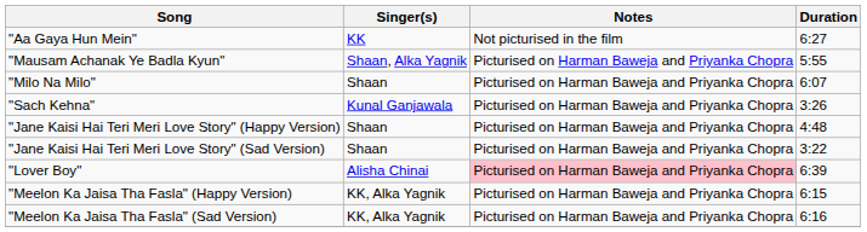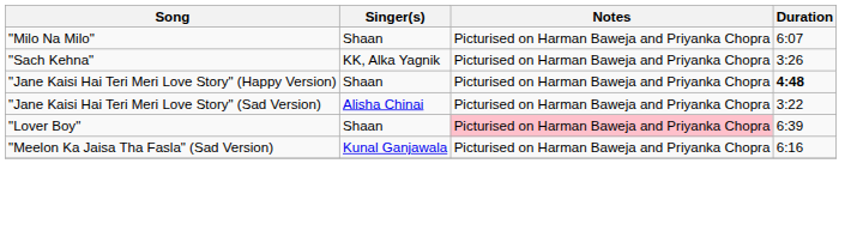 <table class="wikitable" style="font-size:95%;">
 <tr>
 <th>Song</th>
 <th>Singer(s)</th>
 <th>Notes</th>
 <th>Duration</th>
-</tr>
-<tr>
-<td>"Aa Gaya Hun Mein"</td>
-<td><a href='#'>KK</a></td>
-<td>Not picturised in the film</td>
-<td>6:27</td>
-</tr>
-<tr>
-<td>"Mausam Achanak Ye Badla Kyun"</td>
-<td><a href='#'>Shaan</a>, <a href='#'>Alka Yagnik</a></td>
-<td>Picturised on <a href='#'>Harman Baweja</a> and <a href='#'>Priyanka Chopra</a></td>
-<td>5:55</td>
 </tr>
 <tr>
 <td>"Milo Na Milo"</td>
 <td>Shaan</td>
 <td>Picturised on Harman Baweja and Priyanka Chopra</td>
 <td>6:07</td>
 </tr>
 <tr>
 <td>"Sach Kehna"</td>
-<td><a href='#'>Kunal Ganjawala</a></td>
+<td>KK, Alka Yagnik</td>
 <td>Picturised on Harman Baweja and Priyanka Chopra</td>
 <td>3:26</td>
 </tr>
 <tr>
 <td>"Jane Kaisi Hai Teri Meri Love Story" (Happy Version)</td>
 <td>Shaan</td>
 <td>Picturised on Harman Baweja and Priyanka Chopra</td>
-<td>4:48</td>
+<td><strong>4:48</strong></td>
 </tr>
 <tr>
 <td>"Jane Kaisi Hai Teri Meri Love Story" (Sad Version)</td>
-<td>Shaan</td>
+<td><a href='#'>Alisha Chinai</a></td>
 <td>Picturised on Harman Baweja and Priyanka Chopra</td>
 <td>3:22</td>
 </tr>
 <tr>
 <td>"Lover Boy"</td>
-<td><a href='#'>Alisha Chinai</a></td>
+<td>Shaan</td>
 <td style="background: pink;">Picturised on Harman Baweja and Priyanka Chopra</td>
 <td>6:39</td>
 </tr>
 <tr>
-<td>"Meelon Ka Jaisa Tha Fasla" (Happy Version)</td>
-<td>KK, Alka Yagnik</td>
-<td>Picturised on Harman Baweja and Priyanka Chopra</td>
-<td>6:15</td>
-</tr>
-<tr>
 <td>"Meelon Ka Jaisa Tha Fasla" (Sad Version)</td>
-<td>KK, Alka Yagnik</td>
+<td><a href='#'>Kunal Ganjawala</a></td>
 <td>Picturised on Harman Baweja and Priyanka Chopra</td>
 <td>6:16</td>
 </tr>
 <tr>
 </tr>
 </table>
